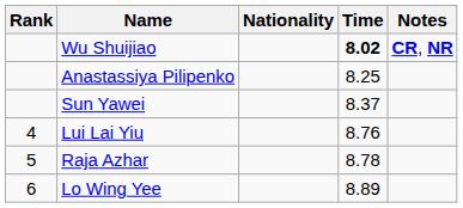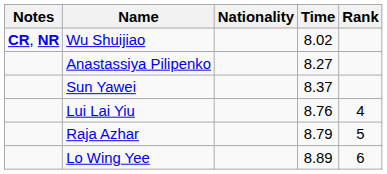 <table class="wikitable sortable" style="text-align:center;font-size:95%">
 <tr>
-<th>Rank</th>
+<th>Notes</th>
 <th>Name</th>
 <th>Nationality</th>
 <th>Time</th>
-<th>Notes</th>
+<th>Rank</th>
 </tr>
 <tr>
-<td></td>
+<td><strong><a href='#'>CR</a></strong>, <strong><a href='#'>NR</a></strong></td>
 <td align=left><a href='#'>Wu Shuijiao</a></td>
 <td align=left></td>
-<td><strong>8.02</strong></td>
-<td><strong><a href='#'>CR</a></strong>, <strong><a href='#'>NR</a></strong></td>
+<td>8.02</td>
+<td></td>
 </tr>
 <tr>
 <td></td>
 <td align=left><a href='#'>Anastassiya Pilipenko</a></td>
 <td align=left></td>
-<td>8.25</td>
+<td>8.27</td>
 <td></td>
 </tr>
 <tr>
 <td></td>
 <td align=left><a href='#'>Sun Yawei</a></td>
 <td align=left></td>
 <td>8.37</td>
 <td></td>
 </tr>
 <tr>
-<td>4</td>
+<td></td>
 <td align=left><a href='#'>Lui Lai Yiu</a></td>
 <td align=left></td>
 <td>8.76</td>
-<td></td>
+<td>4</td>
 </tr>
 <tr>
-<td>5</td>
+<td></td>
 <td align=left><a href='#'>Raja Azhar</a></td>
 <td align=left></td>
-<td>8.78</td>
-<td></td>
+<td>8.79</td>
+<td>5</td>
 </tr>
 <tr>
-<td>6</td>
+<td></td>
 <td align=left><a href='#'>Lo Wing Yee</a></td>
 <td align=left></td>
 <td>8.89</td>
-<td></td>
+<td>6</td>
 </tr>
 </table>
